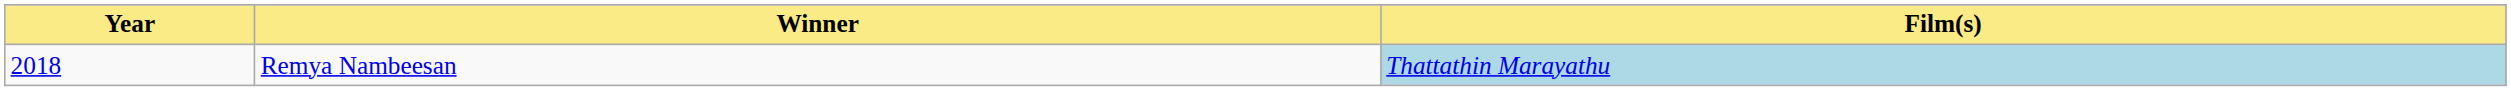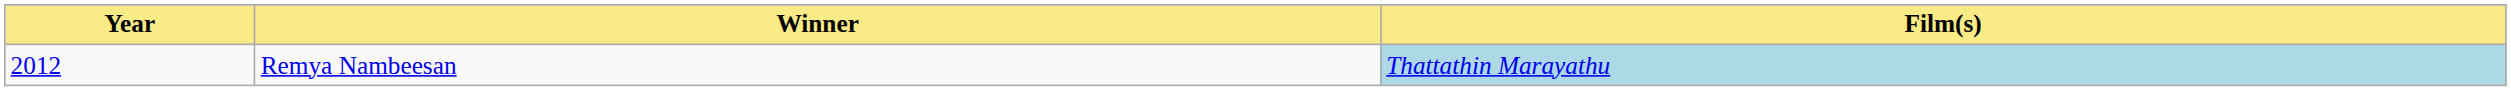 <table class="wikitable" style="width:100%">
 <tr bgcolor="#bebebe">
 <th width="10%" style="background:#FAEB86">Year</th>
 <th width="45%" style="background:#FAEB86">Winner</th>
 <th width="45%" style="background:#FAEB86">Film(s)</th>
 </tr>
 <tr>
-<td><a href='#'>2018</a></td>
+<td><a href='#'>2012</a></td>
 <td><a href='#'>Remya Nambeesan</a></td>
 <td style="background: lightblue;"><em><a href='#'>Thattathin Marayathu</a></em></td>
 </tr>
 </table>
